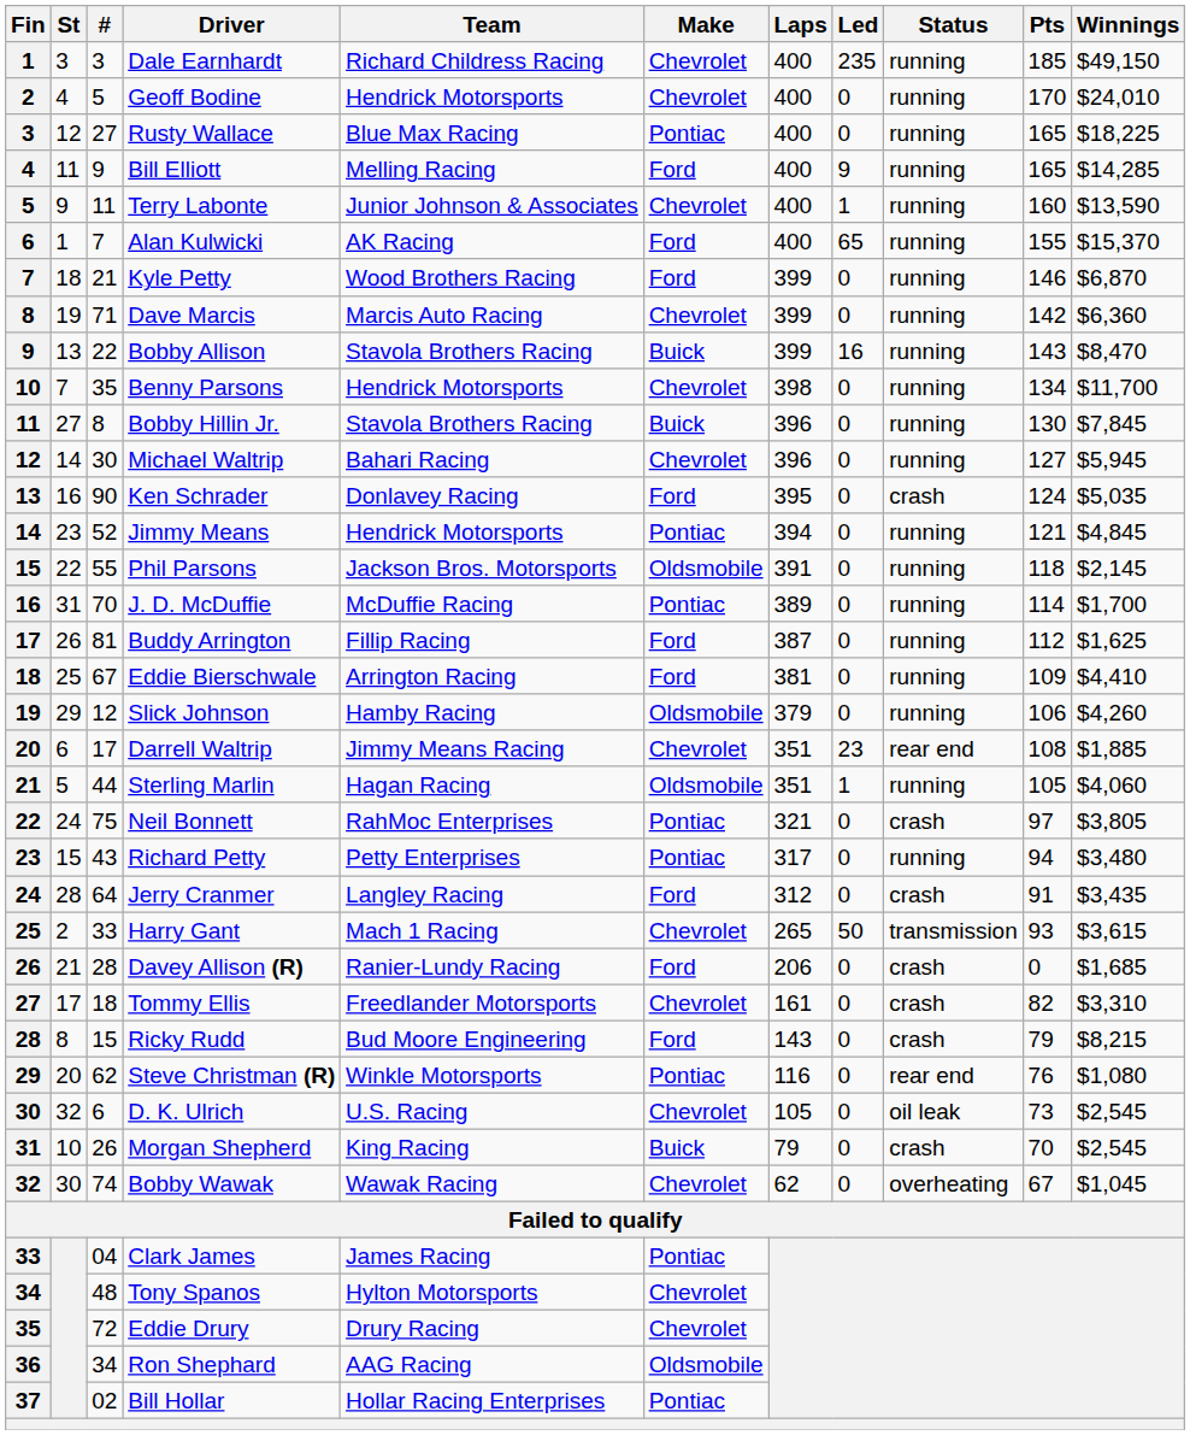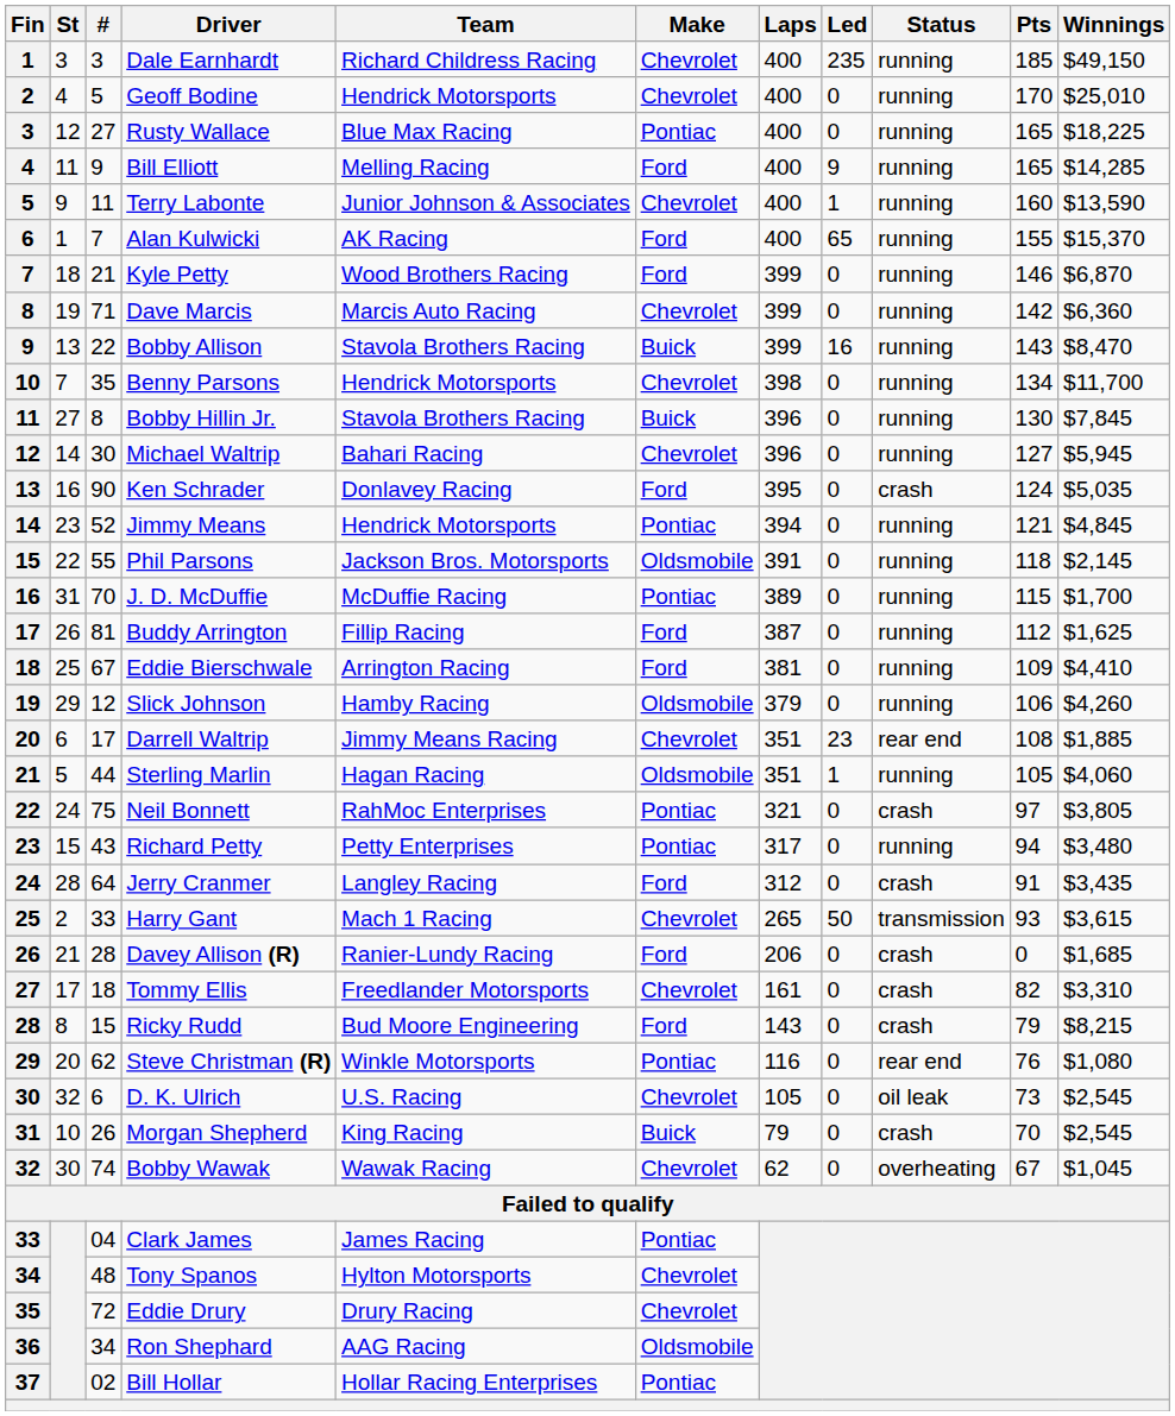 <table class="wikitable" style="font-size:95%">
 <tr>
 <th>Fin</th>
 <th>St</th>
 <th>#</th>
 <th>Driver</th>
 <th>Team</th>
 <th>Make</th>
 <th>Laps</th>
 <th>Led</th>
 <th>Status</th>
 <th>Pts</th>
 <th>Winnings</th>
 </tr>
 <tr>
 <th>1</th>
 <td>3</td>
 <td>3</td>
 <td><a href='#'>Dale Earnhardt</a></td>
 <td><a href='#'>Richard Childress Racing</a></td>
 <td><a href='#'>Chevrolet</a></td>
 <td>400</td>
 <td>235</td>
 <td>running</td>
 <td>185</td>
 <td>$49,150</td>
 </tr>
 <tr>
 <th>2</th>
 <td>4</td>
 <td>5</td>
 <td><a href='#'>Geoff Bodine</a></td>
 <td><a href='#'>Hendrick Motorsports</a></td>
 <td><a href='#'>Chevrolet</a></td>
 <td>400</td>
 <td>0</td>
 <td>running</td>
 <td>170</td>
-<td>$24,010</td>
+<td>$25,010</td>
 </tr>
 <tr>
 <th>3</th>
 <td>12</td>
 <td>27</td>
 <td><a href='#'>Rusty Wallace</a></td>
 <td><a href='#'>Blue Max Racing</a></td>
 <td><a href='#'>Pontiac</a></td>
 <td>400</td>
 <td>0</td>
 <td>running</td>
 <td>165</td>
 <td>$18,225</td>
 </tr>
 <tr>
 <th>4</th>
 <td>11</td>
 <td>9</td>
 <td><a href='#'>Bill Elliott</a></td>
 <td><a href='#'>Melling Racing</a></td>
 <td><a href='#'>Ford</a></td>
 <td>400</td>
 <td>9</td>
 <td>running</td>
 <td>165</td>
 <td>$14,285</td>
 </tr>
 <tr>
 <th>5</th>
 <td>9</td>
 <td>11</td>
 <td><a href='#'>Terry Labonte</a></td>
 <td><a href='#'>Junior Johnson & Associates</a></td>
 <td><a href='#'>Chevrolet</a></td>
 <td>400</td>
 <td>1</td>
 <td>running</td>
 <td>160</td>
 <td>$13,590</td>
 </tr>
 <tr>
 <th>6</th>
 <td>1</td>
 <td>7</td>
 <td><a href='#'>Alan Kulwicki</a></td>
 <td><a href='#'>AK Racing</a></td>
 <td><a href='#'>Ford</a></td>
 <td>400</td>
 <td>65</td>
 <td>running</td>
 <td>155</td>
 <td>$15,370</td>
 </tr>
 <tr>
 <th>7</th>
 <td>18</td>
 <td>21</td>
 <td><a href='#'>Kyle Petty</a></td>
 <td><a href='#'>Wood Brothers Racing</a></td>
 <td><a href='#'>Ford</a></td>
 <td>399</td>
 <td>0</td>
 <td>running</td>
 <td>146</td>
 <td>$6,870</td>
 </tr>
 <tr>
 <th>8</th>
 <td>19</td>
 <td>71</td>
 <td><a href='#'>Dave Marcis</a></td>
 <td><a href='#'>Marcis Auto Racing</a></td>
 <td><a href='#'>Chevrolet</a></td>
 <td>399</td>
 <td>0</td>
 <td>running</td>
 <td>142</td>
 <td>$6,360</td>
 </tr>
 <tr>
 <th>9</th>
 <td>13</td>
 <td>22</td>
 <td><a href='#'>Bobby Allison</a></td>
 <td><a href='#'>Stavola Brothers Racing</a></td>
 <td><a href='#'>Buick</a></td>
 <td>399</td>
 <td>16</td>
 <td>running</td>
 <td>143</td>
 <td>$8,470</td>
 </tr>
 <tr>
 <th>10</th>
 <td>7</td>
 <td>35</td>
 <td><a href='#'>Benny Parsons</a></td>
 <td><a href='#'>Hendrick Motorsports</a></td>
 <td><a href='#'>Chevrolet</a></td>
 <td>398</td>
 <td>0</td>
 <td>running</td>
 <td>134</td>
 <td>$11,700</td>
 </tr>
 <tr>
 <th>11</th>
 <td>27</td>
 <td>8</td>
 <td><a href='#'>Bobby Hillin Jr.</a></td>
 <td><a href='#'>Stavola Brothers Racing</a></td>
 <td><a href='#'>Buick</a></td>
 <td>396</td>
 <td>0</td>
 <td>running</td>
 <td>130</td>
 <td>$7,845</td>
 </tr>
 <tr>
 <th>12</th>
 <td>14</td>
 <td>30</td>
 <td><a href='#'>Michael Waltrip</a></td>
 <td><a href='#'>Bahari Racing</a></td>
 <td><a href='#'>Chevrolet</a></td>
 <td>396</td>
 <td>0</td>
 <td>running</td>
 <td>127</td>
 <td>$5,945</td>
 </tr>
 <tr>
 <th>13</th>
 <td>16</td>
 <td>90</td>
 <td><a href='#'>Ken Schrader</a></td>
 <td><a href='#'>Donlavey Racing</a></td>
 <td><a href='#'>Ford</a></td>
 <td>395</td>
 <td>0</td>
 <td>crash</td>
 <td>124</td>
 <td>$5,035</td>
 </tr>
 <tr>
 <th>14</th>
 <td>23</td>
 <td>52</td>
 <td><a href='#'>Jimmy Means</a></td>
 <td><a href='#'>Hendrick Motorsports</a></td>
 <td><a href='#'>Pontiac</a></td>
 <td>394</td>
 <td>0</td>
 <td>running</td>
 <td>121</td>
 <td>$4,845</td>
 </tr>
 <tr>
 <th>15</th>
 <td>22</td>
 <td>55</td>
 <td><a href='#'>Phil Parsons</a></td>
 <td><a href='#'>Jackson Bros. Motorsports</a></td>
 <td><a href='#'>Oldsmobile</a></td>
 <td>391</td>
 <td>0</td>
 <td>running</td>
 <td>118</td>
 <td>$2,145</td>
 </tr>
 <tr>
 <th>16</th>
 <td>31</td>
 <td>70</td>
 <td><a href='#'>J. D. McDuffie</a></td>
 <td><a href='#'>McDuffie Racing</a></td>
 <td><a href='#'>Pontiac</a></td>
 <td>389</td>
 <td>0</td>
 <td>running</td>
-<td>114</td>
+<td>115</td>
 <td>$1,700</td>
 </tr>
 <tr>
 <th>17</th>
 <td>26</td>
 <td>81</td>
 <td><a href='#'>Buddy Arrington</a></td>
 <td><a href='#'>Fillip Racing</a></td>
 <td><a href='#'>Ford</a></td>
 <td>387</td>
 <td>0</td>
 <td>running</td>
 <td>112</td>
 <td>$1,625</td>
 </tr>
 <tr>
 <th>18</th>
 <td>25</td>
 <td>67</td>
 <td><a href='#'>Eddie Bierschwale</a></td>
 <td><a href='#'>Arrington Racing</a></td>
 <td><a href='#'>Ford</a></td>
 <td>381</td>
 <td>0</td>
 <td>running</td>
 <td>109</td>
 <td>$4,410</td>
 </tr>
 <tr>
 <th>19</th>
 <td>29</td>
 <td>12</td>
 <td><a href='#'>Slick Johnson</a></td>
 <td><a href='#'>Hamby Racing</a></td>
 <td><a href='#'>Oldsmobile</a></td>
 <td>379</td>
 <td>0</td>
 <td>running</td>
 <td>106</td>
 <td>$4,260</td>
 </tr>
 <tr>
 <th>20</th>
 <td>6</td>
 <td>17</td>
 <td><a href='#'>Darrell Waltrip</a></td>
 <td><a href='#'>Jimmy Means Racing</a></td>
 <td><a href='#'>Chevrolet</a></td>
 <td>351</td>
 <td>23</td>
 <td>rear end</td>
 <td>108</td>
 <td>$1,885</td>
 </tr>
 <tr>
 <th>21</th>
 <td>5</td>
 <td>44</td>
 <td><a href='#'>Sterling Marlin</a></td>
 <td><a href='#'>Hagan Racing</a></td>
 <td><a href='#'>Oldsmobile</a></td>
 <td>351</td>
 <td>1</td>
 <td>running</td>
 <td>105</td>
 <td>$4,060</td>
 </tr>
 <tr>
 <th>22</th>
 <td>24</td>
 <td>75</td>
 <td><a href='#'>Neil Bonnett</a></td>
 <td><a href='#'>RahMoc Enterprises</a></td>
 <td><a href='#'>Pontiac</a></td>
 <td>321</td>
 <td>0</td>
 <td>crash</td>
 <td>97</td>
 <td>$3,805</td>
 </tr>
 <tr>
 <th>23</th>
 <td>15</td>
 <td>43</td>
 <td><a href='#'>Richard Petty</a></td>
 <td><a href='#'>Petty Enterprises</a></td>
 <td><a href='#'>Pontiac</a></td>
 <td>317</td>
 <td>0</td>
 <td>running</td>
 <td>94</td>
 <td>$3,480</td>
 </tr>
 <tr>
 <th>24</th>
 <td>28</td>
 <td>64</td>
 <td><a href='#'>Jerry Cranmer</a></td>
 <td><a href='#'>Langley Racing</a></td>
 <td><a href='#'>Ford</a></td>
 <td>312</td>
 <td>0</td>
 <td>crash</td>
 <td>91</td>
 <td>$3,435</td>
 </tr>
 <tr>
 <th>25</th>
 <td>2</td>
 <td>33</td>
 <td><a href='#'>Harry Gant</a></td>
 <td><a href='#'>Mach 1 Racing</a></td>
 <td><a href='#'>Chevrolet</a></td>
 <td>265</td>
 <td>50</td>
 <td>transmission</td>
 <td>93</td>
 <td>$3,615</td>
 </tr>
 <tr>
 <th>26</th>
 <td>21</td>
 <td>28</td>
 <td><a href='#'>Davey Allison</a> <strong>(R)</strong></td>
 <td><a href='#'>Ranier-Lundy Racing</a></td>
 <td><a href='#'>Ford</a></td>
 <td>206</td>
 <td>0</td>
 <td>crash</td>
 <td>0</td>
 <td>$1,685</td>
 </tr>
 <tr>
 <th>27</th>
 <td>17</td>
 <td>18</td>
 <td><a href='#'>Tommy Ellis</a></td>
 <td><a href='#'>Freedlander Motorsports</a></td>
 <td><a href='#'>Chevrolet</a></td>
 <td>161</td>
 <td>0</td>
 <td>crash</td>
 <td>82</td>
 <td>$3,310</td>
 </tr>
 <tr>
 <th>28</th>
 <td>8</td>
 <td>15</td>
 <td><a href='#'>Ricky Rudd</a></td>
 <td><a href='#'>Bud Moore Engineering</a></td>
 <td><a href='#'>Ford</a></td>
 <td>143</td>
 <td>0</td>
 <td>crash</td>
 <td>79</td>
 <td>$8,215</td>
 </tr>
 <tr>
 <th>29</th>
 <td>20</td>
 <td>62</td>
 <td><a href='#'>Steve Christman</a> <strong>(R)</strong></td>
 <td><a href='#'>Winkle Motorsports</a></td>
 <td><a href='#'>Pontiac</a></td>
 <td>116</td>
 <td>0</td>
 <td>rear end</td>
 <td>76</td>
 <td>$1,080</td>
 </tr>
 <tr>
 <th>30</th>
 <td>32</td>
 <td>6</td>
 <td><a href='#'>D. K. Ulrich</a></td>
 <td><a href='#'>U.S. Racing</a></td>
 <td><a href='#'>Chevrolet</a></td>
 <td>105</td>
 <td>0</td>
 <td>oil leak</td>
 <td>73</td>
 <td>$2,545</td>
 </tr>
 <tr>
 <th>31</th>
 <td>10</td>
 <td>26</td>
 <td><a href='#'>Morgan Shepherd</a></td>
 <td><a href='#'>King Racing</a></td>
 <td><a href='#'>Buick</a></td>
 <td>79</td>
 <td>0</td>
 <td>crash</td>
 <td>70</td>
 <td>$2,545</td>
 </tr>
 <tr>
 <th>32</th>
 <td>30</td>
 <td>74</td>
 <td><a href='#'>Bobby Wawak</a></td>
 <td><a href='#'>Wawak Racing</a></td>
 <td><a href='#'>Chevrolet</a></td>
 <td>62</td>
 <td>0</td>
 <td>overheating</td>
 <td>67</td>
 <td>$1,045</td>
 </tr>
 <tr>
 <th colspan="11">Failed to qualify</th>
 </tr>
 <tr>
 <th>33</th>
 <th rowspan="5"></th>
 <td>04</td>
 <td><a href='#'>Clark James</a></td>
 <td><a href='#'>James Racing</a></td>
 <td><a href='#'>Pontiac</a></td>
 <th colspan="5" rowspan="5"></th>
 </tr>
 <tr>
 <th>34</th>
 <td>48</td>
 <td><a href='#'>Tony Spanos</a></td>
 <td><a href='#'>Hylton Motorsports</a></td>
 <td><a href='#'>Chevrolet</a></td>
 </tr>
 <tr>
 <th>35</th>
 <td>72</td>
 <td><a href='#'>Eddie Drury</a></td>
 <td><a href='#'>Drury Racing</a></td>
 <td><a href='#'>Chevrolet</a></td>
 </tr>
 <tr>
 <th>36</th>
 <td>34</td>
 <td><a href='#'>Ron Shephard</a></td>
 <td><a href='#'>AAG Racing</a></td>
 <td><a href='#'>Oldsmobile</a></td>
 </tr>
 <tr>
 <th>37</th>
 <td>02</td>
 <td><a href='#'>Bill Hollar</a></td>
 <td><a href='#'>Hollar Racing Enterprises</a></td>
 <td><a href='#'>Pontiac</a></td>
 </tr>
 <tr>
 <th colspan="11"></th>
 </tr>
 </table>
